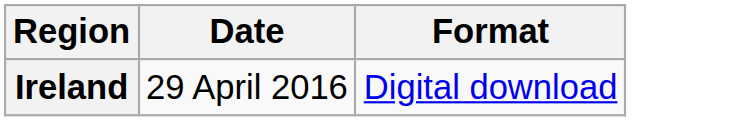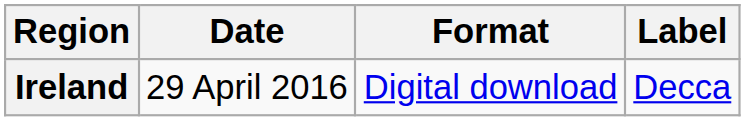 <table class="wikitable sortable plainrowheaders" style="text-align:center">
 <tr>
 <th scope="col">Region</th>
 <th scope="col">Date</th>
 <th scope="col">Format</th>
+<th scope="col">Label</th>
 </tr>
 <tr>
 <th scope="row">Ireland</th>
 <td>29 April 2016</td>
 <td><a href='#'>Digital download</a></td>
+<td><a href='#'>Decca</a></td>
 </tr>
 </table>
